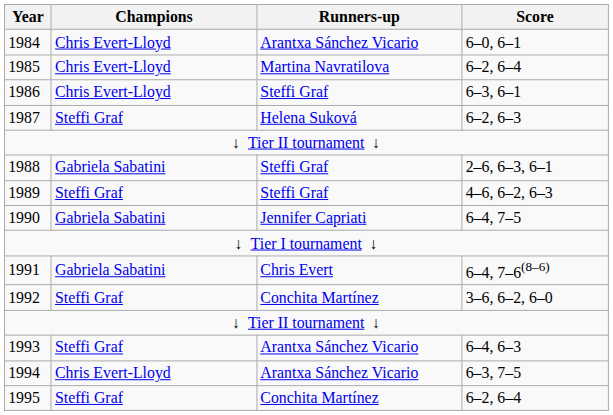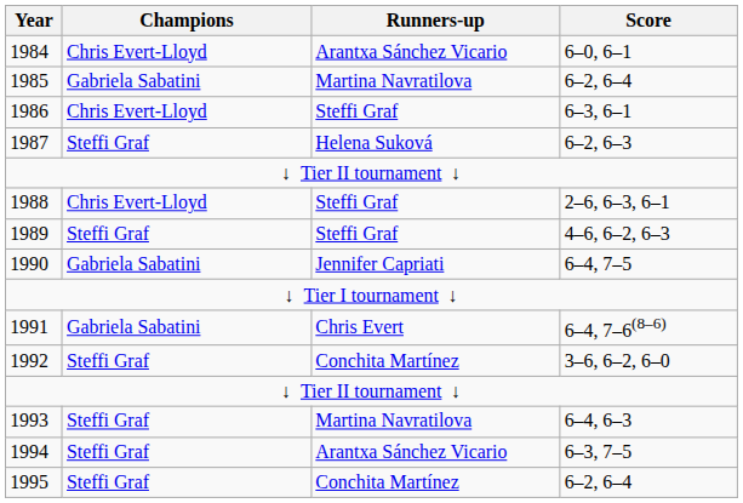 <table class="wikitable">
 <tr>
 <th style="width:40px">Year</th>
 <th style="width:200px">Champions</th>
 <th style="width:200px">Runners-up</th>
 <th style="width:140px" class="unsortable">Score</th>
 </tr>
 <tr>
 <td>1984</td>
 <td> <a href='#'>Chris Evert-Lloyd</a></td>
 <td> <a href='#'>Arantxa Sánchez Vicario</a></td>
 <td>6–0, 6–1</td>
 </tr>
 <tr>
 <td>1985</td>
-<td> <a href='#'>Chris Evert-Lloyd</a></td>
+<td> <a href='#'>Gabriela Sabatini</a></td>
 <td> <a href='#'>Martina Navratilova</a></td>
 <td>6–2, 6–4</td>
 </tr>
 <tr>
 <td>1986</td>
 <td> <a href='#'>Chris Evert-Lloyd</a></td>
 <td> <a href='#'>Steffi Graf</a></td>
 <td>6–3, 6–1</td>
 </tr>
 <tr>
 <td>1987</td>
 <td> <a href='#'>Steffi Graf</a></td>
 <td> <a href='#'>Helena Suková</a></td>
 <td>6–2, 6–3</td>
 </tr>
 <tr>
 <td colspan="4" align="center">↓  <a href='#'>Tier II tournament</a>  ↓</td>
 </tr>
 <tr>
 <td>1988</td>
-<td> <a href='#'>Gabriela Sabatini</a></td>
+<td> <a href='#'>Chris Evert-Lloyd</a></td>
 <td> <a href='#'>Steffi Graf</a></td>
 <td>2–6, 6–3, 6–1</td>
 </tr>
 <tr>
 <td>1989</td>
 <td> <a href='#'>Steffi Graf</a></td>
 <td> <a href='#'>Steffi Graf</a></td>
 <td>4–6, 6–2, 6–3</td>
 </tr>
 <tr>
 <td>1990</td>
 <td> <a href='#'>Gabriela Sabatini</a></td>
 <td> <a href='#'>Jennifer Capriati</a></td>
 <td>6–4, 7–5</td>
 </tr>
 <tr>
 <td colspan="4" align="center">↓  <a href='#'>Tier I tournament</a>  ↓</td>
 </tr>
 <tr>
 <td>1991</td>
 <td> <a href='#'>Gabriela Sabatini</a></td>
 <td> <a href='#'>Chris Evert</a></td>
 <td>6–4, 7–6<sup>(8–6)</sup></td>
 </tr>
 <tr>
 <td>1992</td>
 <td> <a href='#'>Steffi Graf</a></td>
 <td> <a href='#'>Conchita Martínez</a></td>
 <td>3–6, 6–2, 6–0</td>
 </tr>
 <tr>
 <td colspan="4" align="center">↓  <a href='#'>Tier II tournament</a>  ↓</td>
 </tr>
 <tr>
 <td>1993</td>
 <td> <a href='#'>Steffi Graf</a></td>
-<td> <a href='#'>Arantxa Sánchez Vicario</a></td>
+<td> <a href='#'>Martina Navratilova</a></td>
 <td>6–4, 6–3</td>
 </tr>
 <tr>
 <td>1994</td>
-<td> <a href='#'>Chris Evert-Lloyd</a></td>
+<td> <a href='#'>Steffi Graf</a></td>
 <td> <a href='#'>Arantxa Sánchez Vicario</a></td>
 <td>6–3, 7–5</td>
 </tr>
 <tr>
 <td>1995</td>
 <td> <a href='#'>Steffi Graf</a></td>
 <td> <a href='#'>Conchita Martínez</a></td>
 <td>6–2, 6–4</td>
 </tr>
 </table>
